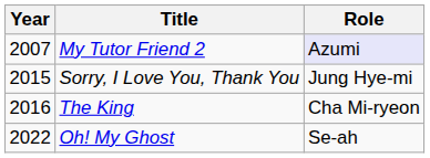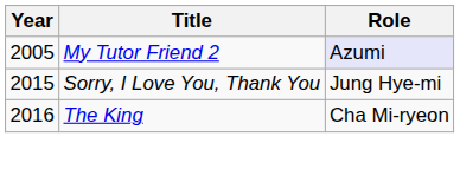 <table class="wikitable" border="1">
 <tr>
 <th scope="col">Year</th>
 <th scope="col">Title</th>
 <th scope="col">Role</th>
 </tr>
 <tr>
-<td style="text-align:center">2007</td>
+<td style="text-align:center">2005</td>
 <td><em><a href='#'>My Tutor Friend 2</a></em></td>
 <td style="background: lavender;">Azumi</td>
 </tr>
 <tr>
 <td style="text-align:center">2015</td>
 <td><em>Sorry, I Love You, Thank You</em></td>
 <td>Jung Hye-mi</td>
 </tr>
 <tr>
 <td style="text-align:center">2016</td>
 <td><em><a href='#'>The King</a></em></td>
 <td>Cha Mi-ryeon</td>
 </tr>
-<tr>
-<td>2022</td>
-<td><em><a href='#'>Oh! My Ghost</a></em></td>
-<td>Se-ah</td>
-</tr>
 </table>
